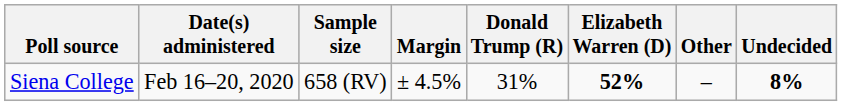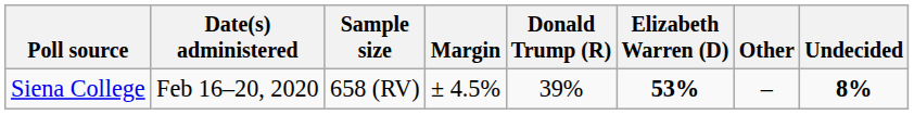 <table class="wikitable" style="font-size:90%;text-align:center;">
 <tr valign=bottom style="font-size:90%;">
 <th>Poll source</th>
 <th>Date(s)<br>administered</th>
 <th>Sample<br>size</th>
 <th>Margin<br></th>
 <th>Donald<br>Trump (R)</th>
 <th>Elizabeth<br>Warren (D)</th>
 <th>Other</th>
 <th>Undecided</th>
 </tr>
 <tr>
 <td style="text-align:left;"><a href='#'>Siena College</a></td>
 <td>Feb 16–20, 2020</td>
 <td>658 (RV)</td>
 <td>± 4.5%</td>
-<td>31%</td>
-<td><strong>52%</strong></td>
+<td>39%</td>
+<td><strong>53%</strong></td>
 <td>–</td>
 <td><strong>8%</strong></td>
 </tr>
 </table>
